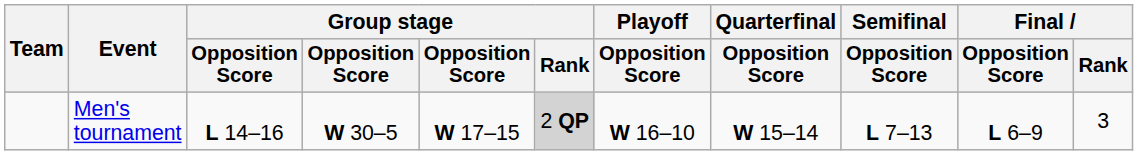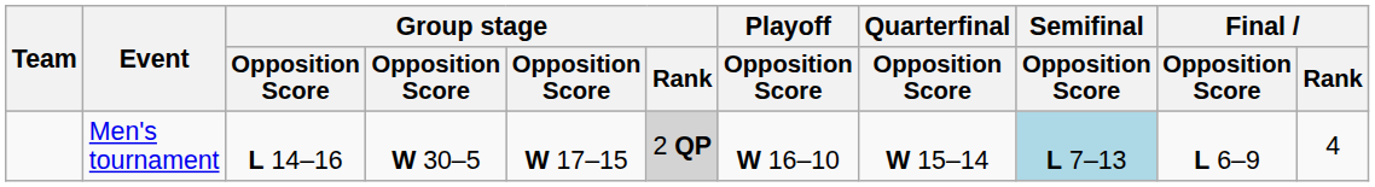 <table class="wikitable" style="text-align:center; font-size:90%; width:80%;">
 <tr>
 <th rowspan=2>Team</th>
 <th rowspan=2>Event</th>
 <th colspan=4>Group stage</th>
 <th>Playoff</th>
 <th>Quarterfinal</th>
 <th>Semifinal</th>
 <th colspan=2>Final / </th>
 </tr>
 <tr style=font-size:95%>
 <th>Opposition<br>Score</th>
 <th>Opposition<br>Score</th>
 <th>Opposition<br>Score</th>
 <th>Rank</th>
 <th>Opposition<br>Score</th>
 <th>Opposition<br>Score</th>
 <th>Opposition<br>Score</th>
 <th>Opposition<br>Score</th>
 <th>Rank</th>
 </tr>
 <tr>
 <td align=left></td>
 <td align=left><a href='#'>Men's tournament</a></td>
 <td><br> <strong>L</strong> 14–16</td>
 <td><br> <strong>W</strong> 30–5</td>
 <td><br> <strong>W</strong> 17–15</td>
 <td style="background: lightgrey;">2 <strong>QP</strong></td>
 <td><br> <strong>W</strong> 16–10</td>
 <td><br> <strong>W</strong> 15–14</td>
-<td><br> <strong>L</strong> 7–13</td>
+<td style="background: lightblue;"><br> <strong>L</strong> 7–13</td>
 <td><br> <strong>L</strong> 6–9</td>
-<td>3</td>
+<td>4</td>
 </tr>
 </table>
